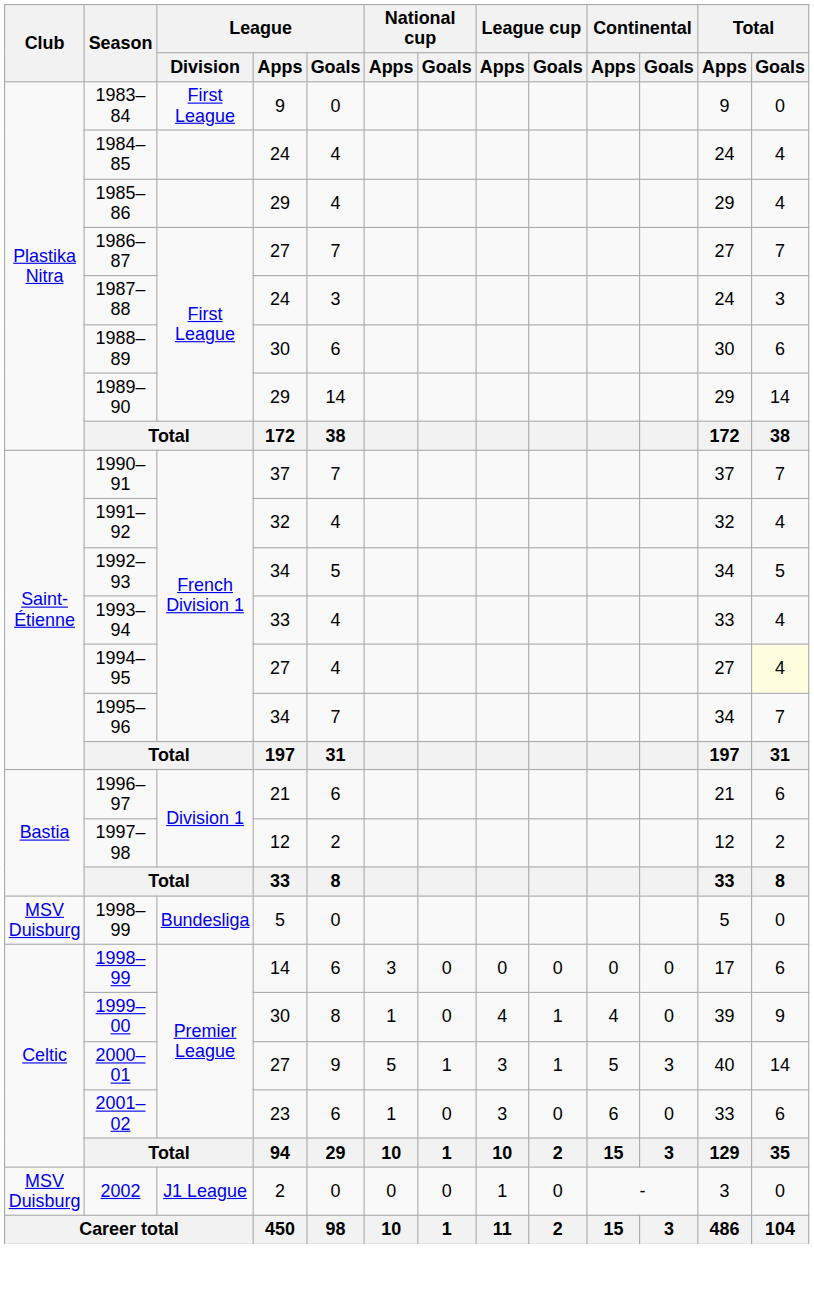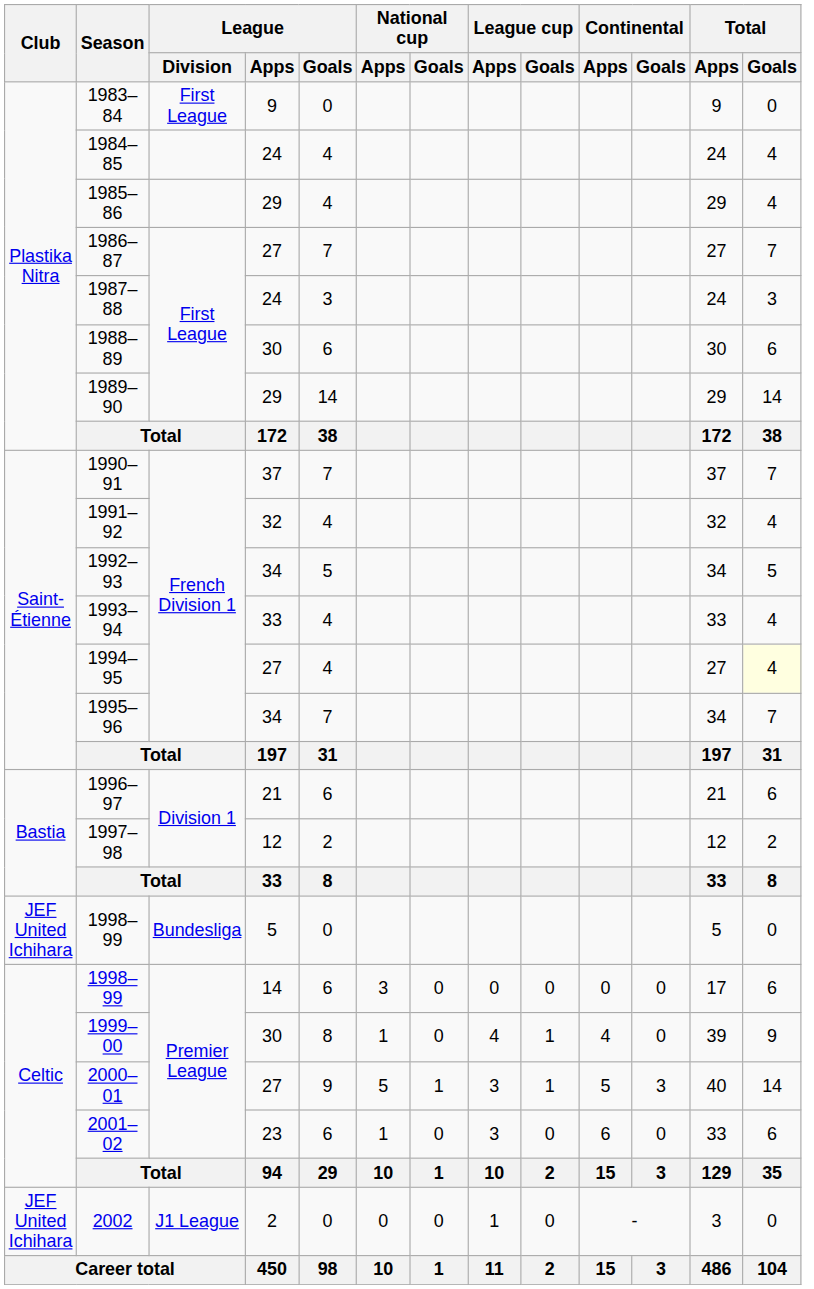 <table class="wikitable" style="text-align:center">
 <tr>
 <th rowspan="2">Club</th>
 <th rowspan="2">Season</th>
 <th colspan="3">League</th>
 <th colspan="2">National cup</th>
 <th colspan="2">League cup</th>
 <th colspan="2">Continental</th>
 <th colspan="2">Total</th>
 </tr>
 <tr>
 <th>Division</th>
 <th>Apps</th>
 <th>Goals</th>
 <th>Apps</th>
 <th>Goals</th>
 <th>Apps</th>
 <th>Goals</th>
 <th>Apps</th>
 <th>Goals</th>
 <th>Apps</th>
 <th>Goals</th>
 </tr>
 <tr>
 <td rowspan="8"><a href='#'>Plastika Nitra</a></td>
 <td>1983–84</td>
 <td><a href='#'>First League</a></td>
 <td>9</td>
 <td>0</td>
 <td></td>
 <td></td>
 <td></td>
 <td></td>
 <td></td>
 <td></td>
 <td>9</td>
 <td>0</td>
 </tr>
 <tr>
 <td>1984–85</td>
 <td></td>
 <td>24</td>
 <td>4</td>
 <td></td>
 <td></td>
 <td></td>
 <td></td>
 <td></td>
 <td></td>
 <td>24</td>
 <td>4</td>
 </tr>
 <tr>
 <td>1985–86</td>
 <td></td>
 <td>29</td>
 <td>4</td>
 <td></td>
 <td></td>
 <td></td>
 <td></td>
 <td></td>
 <td></td>
 <td>29</td>
 <td>4</td>
 </tr>
 <tr>
 <td>1986–87</td>
 <td rowspan="4"><a href='#'>First League</a></td>
 <td>27</td>
 <td>7</td>
 <td></td>
 <td></td>
 <td></td>
 <td></td>
 <td></td>
 <td></td>
 <td>27</td>
 <td>7</td>
 </tr>
 <tr>
 <td>1987–88</td>
 <td>24</td>
 <td>3</td>
 <td></td>
 <td></td>
 <td></td>
 <td></td>
 <td></td>
 <td></td>
 <td>24</td>
 <td>3</td>
 </tr>
 <tr>
 <td>1988–89</td>
 <td>30</td>
 <td>6</td>
 <td></td>
 <td></td>
 <td></td>
 <td></td>
 <td></td>
 <td></td>
 <td>30</td>
 <td>6</td>
 </tr>
 <tr>
 <td>1989–90</td>
 <td>29</td>
 <td>14</td>
 <td></td>
 <td></td>
 <td></td>
 <td></td>
 <td></td>
 <td></td>
 <td>29</td>
 <td>14</td>
 </tr>
 <tr>
 <th colspan="2">Total</th>
 <th>172</th>
 <th>38</th>
 <th></th>
 <th></th>
 <th></th>
 <th></th>
 <th></th>
 <th></th>
 <th>172</th>
 <th>38</th>
 </tr>
 <tr>
 <td rowspan="7"><a href='#'>Saint-Étienne</a></td>
 <td>1990–91</td>
 <td rowspan="6"><a href='#'>French Division 1</a></td>
 <td>37</td>
 <td>7</td>
 <td></td>
 <td></td>
 <td></td>
 <td></td>
 <td></td>
 <td></td>
 <td>37</td>
 <td>7</td>
 </tr>
 <tr>
 <td>1991–92</td>
 <td>32</td>
 <td>4</td>
 <td></td>
 <td></td>
 <td></td>
 <td></td>
 <td></td>
 <td></td>
 <td>32</td>
 <td>4</td>
 </tr>
 <tr>
 <td>1992–93</td>
 <td>34</td>
 <td>5</td>
 <td></td>
 <td></td>
 <td></td>
 <td></td>
 <td></td>
 <td></td>
 <td>34</td>
 <td>5</td>
 </tr>
 <tr>
 <td>1993–94</td>
 <td>33</td>
 <td>4</td>
 <td></td>
 <td></td>
 <td></td>
 <td></td>
 <td></td>
 <td></td>
 <td>33</td>
 <td>4</td>
 </tr>
 <tr>
 <td>1994–95</td>
 <td>27</td>
 <td>4</td>
 <td></td>
 <td></td>
 <td></td>
 <td></td>
 <td></td>
 <td></td>
 <td>27</td>
 <td style="background: lightyellow;">4</td>
 </tr>
 <tr>
 <td>1995–96</td>
 <td>34</td>
 <td>7</td>
 <td></td>
 <td></td>
 <td></td>
 <td></td>
 <td></td>
 <td></td>
 <td>34</td>
 <td>7</td>
 </tr>
 <tr>
 <th colspan="2">Total</th>
 <th>197</th>
 <th>31</th>
 <th></th>
 <th></th>
 <th></th>
 <th></th>
 <th></th>
 <th></th>
 <th>197</th>
 <th>31</th>
 </tr>
 <tr>
 <td rowspan="3"><a href='#'>Bastia</a></td>
 <td>1996–97</td>
 <td rowspan="2"><a href='#'>Division 1</a></td>
 <td>21</td>
 <td>6</td>
 <td></td>
 <td></td>
 <td></td>
 <td></td>
 <td></td>
 <td></td>
 <td>21</td>
 <td>6</td>
 </tr>
 <tr>
 <td>1997–98</td>
 <td>12</td>
 <td>2</td>
 <td></td>
 <td></td>
 <td></td>
 <td></td>
 <td></td>
 <td></td>
 <td>12</td>
 <td>2</td>
 </tr>
 <tr>
 <th colspan="2">Total</th>
 <th>33</th>
 <th>8</th>
 <th></th>
 <th></th>
 <th></th>
 <th></th>
 <th></th>
 <th></th>
 <th>33</th>
 <th>8</th>
 </tr>
 <tr>
-<td><a href='#'>MSV Duisburg</a></td>
+<td><a href='#'>JEF United Ichihara</a></td>
 <td>1998–99</td>
 <td><a href='#'>Bundesliga</a></td>
 <td>5</td>
 <td>0</td>
 <td></td>
 <td></td>
 <td></td>
 <td></td>
 <td></td>
 <td></td>
 <td>5</td>
 <td>0</td>
 </tr>
 <tr>
 <td rowspan="5"><a href='#'>Celtic</a></td>
 <td><a href='#'>1998–99</a></td>
 <td rowspan="4"><a href='#'>Premier League</a></td>
 <td>14</td>
 <td>6</td>
 <td>3</td>
 <td>0</td>
 <td>0</td>
 <td>0</td>
 <td>0</td>
 <td>0</td>
 <td>17</td>
 <td>6</td>
 </tr>
 <tr>
 <td><a href='#'>1999–00</a></td>
 <td>30</td>
 <td>8</td>
 <td>1</td>
 <td>0</td>
 <td>4</td>
 <td>1</td>
 <td>4</td>
 <td>0</td>
 <td>39</td>
 <td>9</td>
 </tr>
 <tr>
 <td><a href='#'>2000–01</a></td>
 <td>27</td>
 <td>9</td>
 <td>5</td>
 <td>1</td>
 <td>3</td>
 <td>1</td>
 <td>5</td>
 <td>3</td>
 <td>40</td>
 <td>14</td>
 </tr>
 <tr>
 <td><a href='#'>2001–02</a></td>
 <td>23</td>
 <td>6</td>
 <td>1</td>
 <td>0</td>
 <td>3</td>
 <td>0</td>
 <td>6</td>
 <td>0</td>
 <td>33</td>
 <td>6</td>
 </tr>
 <tr>
 <th colspan="2">Total</th>
 <th>94</th>
 <th>29</th>
 <th>10</th>
 <th>1</th>
 <th>10</th>
 <th>2</th>
 <th>15</th>
 <th>3</th>
 <th>129</th>
 <th>35</th>
 </tr>
 <tr>
-<td><a href='#'>MSV Duisburg</a></td>
+<td><a href='#'>JEF United Ichihara</a></td>
 <td><a href='#'>2002</a></td>
 <td><a href='#'>J1 League</a></td>
 <td>2</td>
 <td>0</td>
 <td>0</td>
 <td>0</td>
 <td>1</td>
 <td>0</td>
 <td colspan="2">-</td>
 <td>3</td>
 <td>0</td>
 </tr>
 <tr>
 <th colspan="3">Career total</th>
 <th>450</th>
 <th>98</th>
 <th>10</th>
 <th>1</th>
 <th>11</th>
 <th>2</th>
 <th>15</th>
 <th>3</th>
 <th>486</th>
 <th>104</th>
 </tr>
 </table>
